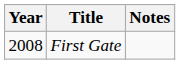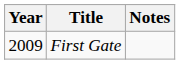 <table class="wikitable">
 <tr>
 <th>Year</th>
 <th>Title</th>
 <th>Notes</th>
 </tr>
 <tr>
-<td>2008</td>
+<td>2009</td>
 <td><em>First Gate</em></td>
 <td></td>
 </tr>
 </table>
